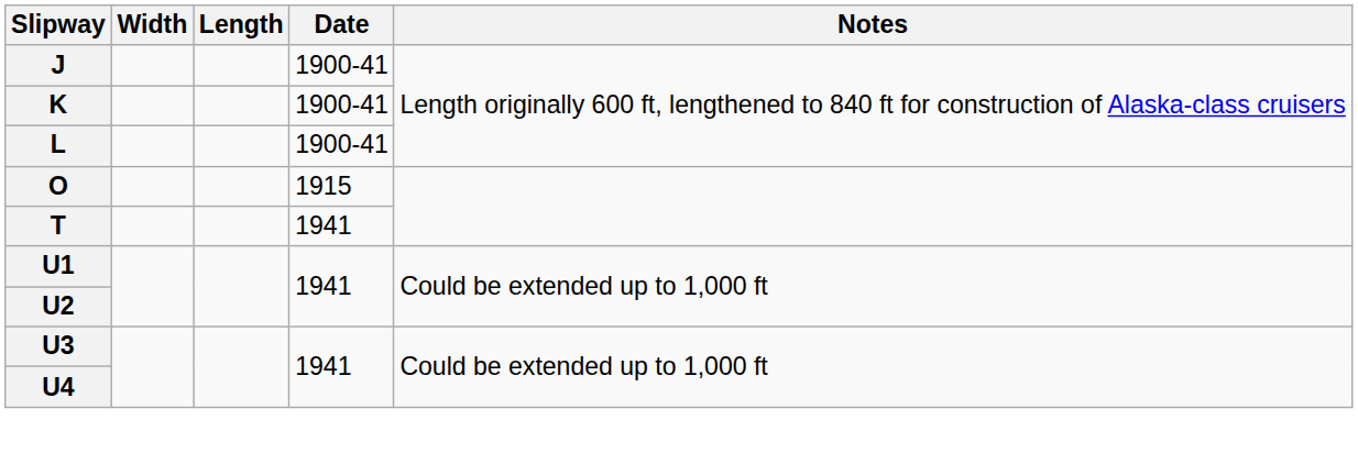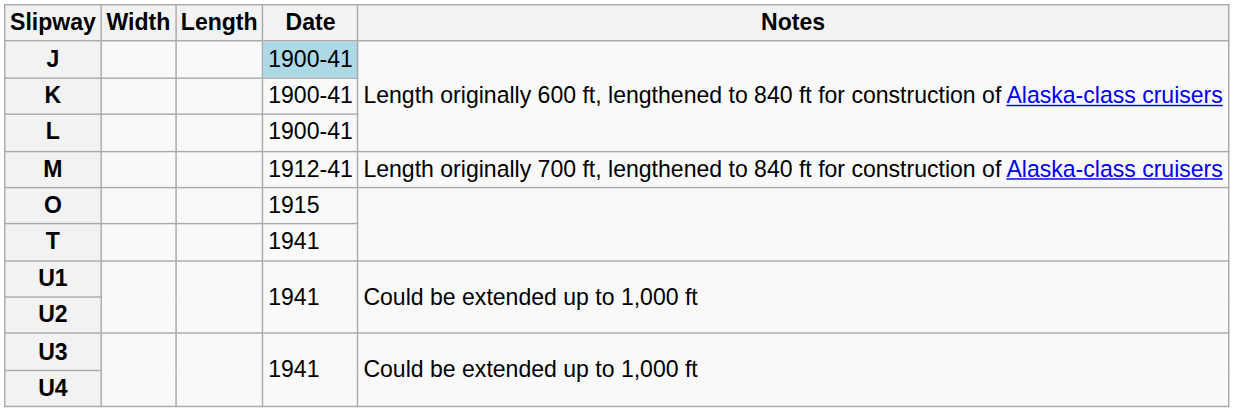 <table class="wikitable">
 <tr>
 <th style="text-align: center;">Slipway</th>
 <th>Width</th>
 <th>Length</th>
 <th>Date</th>
 <th>Notes</th>
 </tr>
 <tr>
 <th style="text-align: center;">J</th>
 <td></td>
 <td></td>
-<td>1900-41</td>
+<td style="background: lightblue;">1900-41</td>
 <td rowspan=3>Length originally 600 ft, lengthened to 840 ft for construction of <a href='#'>Alaska-class cruisers</a></td>
 </tr>
 <tr>
 <th style="text-align: center;">K</th>
 <td></td>
 <td></td>
 <td>1900-41</td>
 </tr>
 <tr>
 <th style="text-align: center;">L</th>
 <td></td>
 <td></td>
 <td>1900-41</td>
+</tr>
+<tr>
+<th style="text-align: center;">M</th>
+<td></td>
+<td></td>
+<td>1912-41</td>
+<td>Length originally 700 ft, lengthened to 840 ft for construction of <a href='#'>Alaska-class cruisers</a></td>
 </tr>
 <tr>
 <th style="text-align: center;">O</th>
 <td></td>
 <td></td>
 <td>1915</td>
 </tr>
 <tr>
 <th style="text-align: center;">T</th>
 <td></td>
 <td></td>
 <td>1941</td>
 </tr>
 <tr>
 <th style="text-align: center;">U1</th>
 <td scope="row" rowspan=2></td>
 <td scope="row" rowspan=2></td>
 <td scope="row" rowspan=2>1941</td>
 <td scope="row" rowspan=2>Could be extended up to 1,000 ft</td>
 </tr>
 <tr>
 <th style="text-align: center;">U2</th>
 </tr>
 <tr>
 <th style="text-align: center;">U3</th>
 <td scope="row" rowspan=2></td>
 <td scope="row" rowspan=2></td>
 <td scope="row" rowspan=2>1941</td>
 <td scope="row" rowspan=2>Could be extended up to 1,000 ft</td>
 </tr>
 <tr>
 <th style="text-align: center;">U4</th>
 </tr>
 </table>
